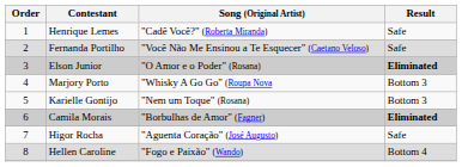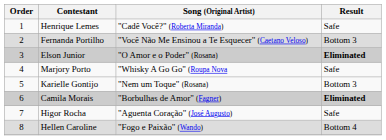 <table class="wikitable" style="font-size:90%; width:70%; text-align: left;">
 <tr>
 <th width="05%">Order</th>
 <th width="15%">Contestant</th>
 <th width="40%">Song <small>(Original Artist)</small></th>
 <th width="10%">Result</th>
 </tr>
 <tr>
 <td style="text-align:center;">1</td>
 <td>Henrique Lemes</td>
 <td>"Cadê Você?" <small>(<a href='#'>Roberta Miranda</a>)</small></td>
 <td>Safe</td>
 </tr>
 <tr style="background:#DDDDDD;">
 <td style="text-align:center;">2</td>
 <td>Fernanda Portilho</td>
 <td>"Você Não Me Ensinou a Te Esquecer" <small>(<a href='#'>Caetano Veloso</a>)</small></td>
-<td>Safe</td>
+<td>Bottom 3</td>
 </tr>
 <tr style="background:#CCCCCC;">
 <td style="text-align:center;">3</td>
 <td>Elson Junior</td>
 <td>"O Amor e o Poder" <small>(Rosana)</small></td>
 <td><strong>Eliminated</strong></td>
 </tr>
 <tr>
 <td style="text-align:center;">4</td>
 <td>Marjory Porto</td>
 <td>"Whisky A Go Go" <small>(<a href='#'>Roupa Nova</a></small></td>
-<td>Bottom 3</td>
+<td>Safe</td>
 </tr>
 <tr>
 <td style="text-align:center;">5</td>
 <td>Karielle Gontijo</td>
 <td>"Nem um Toque" <small>(Rosana)</small></td>
 <td>Bottom 3</td>
 </tr>
 <tr style="background:#CCCCCC;">
 <td style="text-align:center;">6</td>
 <td>Camila Morais</td>
 <td>"Borbulhas de Amor" <small>(<a href='#'>Fagner</a>)</small></td>
 <td><strong>Eliminated</strong></td>
 </tr>
 <tr>
 <td style="text-align:center;">7</td>
 <td>Higor Rocha</td>
 <td>"Aguenta Coração" <small>(<a href='#'>José Augusto</a>)</small></td>
 <td>Safe</td>
 </tr>
 <tr style="background:#DDDDDD;">
 <td style="text-align:center;">8</td>
 <td>Hellen Caroline</td>
 <td>"Fogo e Paixão" <small>(<a href='#'>Wando</a>)</small></td>
 <td>Bottom 4</td>
 </tr>
 <tr>
 </tr>
 </table>
